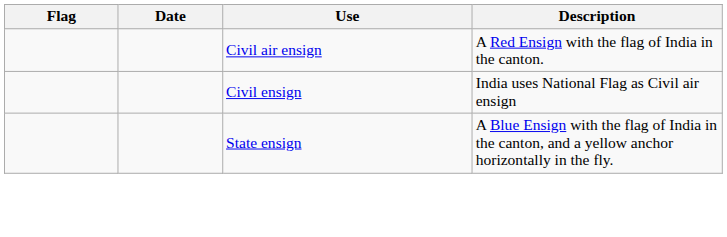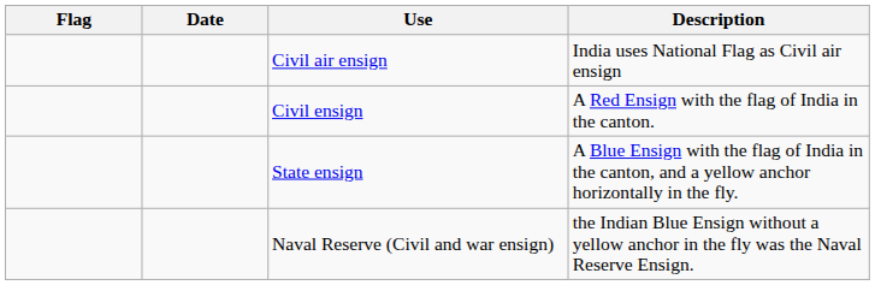 <table class="wikitable">
 <tr>
 <th style="width:110px;">Flag</th>
 <th style="width:100px;">Date</th>
 <th style="width:250px;">Use</th>
 <th style="width:250px;">Description</th>
 </tr>
 <tr>
 <td></td>
 <td></td>
 <td><a href='#'>Civil air ensign</a></td>
-<td>A <a href='#'>Red Ensign</a> with the flag of India in the canton.</td>
+<td>India uses National Flag as Civil air ensign</td>
 </tr>
 <tr>
 <td></td>
 <td></td>
 <td><a href='#'>Civil ensign</a></td>
-<td>India uses National Flag as Civil air ensign</td>
+<td>A <a href='#'>Red Ensign</a> with the flag of India in the canton.</td>
 </tr>
 <tr>
 <td></td>
 <td></td>
 <td><a href='#'>State ensign</a></td>
 <td>A <a href='#'>Blue Ensign</a> with the flag of India in the canton, and a yellow anchor horizontally in the fly.</td>
 </tr>
+<tr>
+<td></td>
+<td></td>
+<td>Naval Reserve (Civil and war ensign)</td>
+<td>the Indian Blue Ensign without a yellow anchor in the fly was the Naval Reserve Ensign.</td>
+</tr>
 </table>
